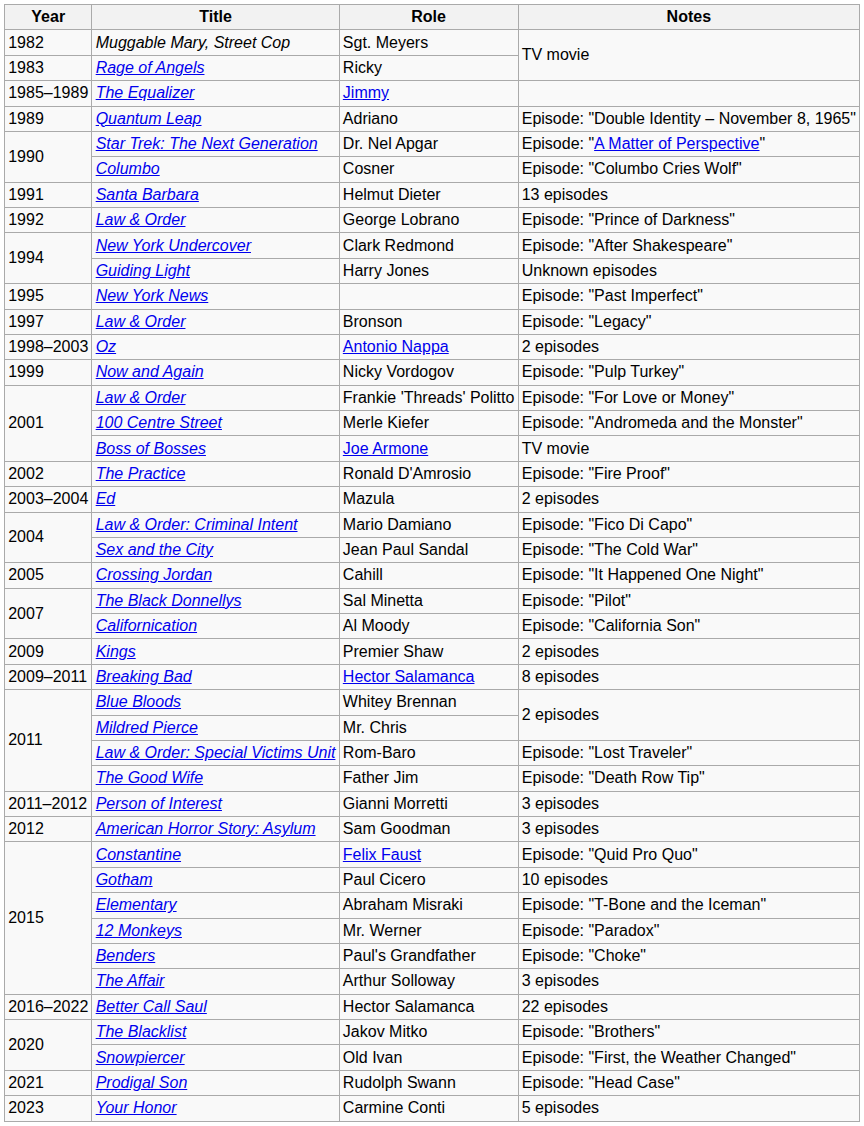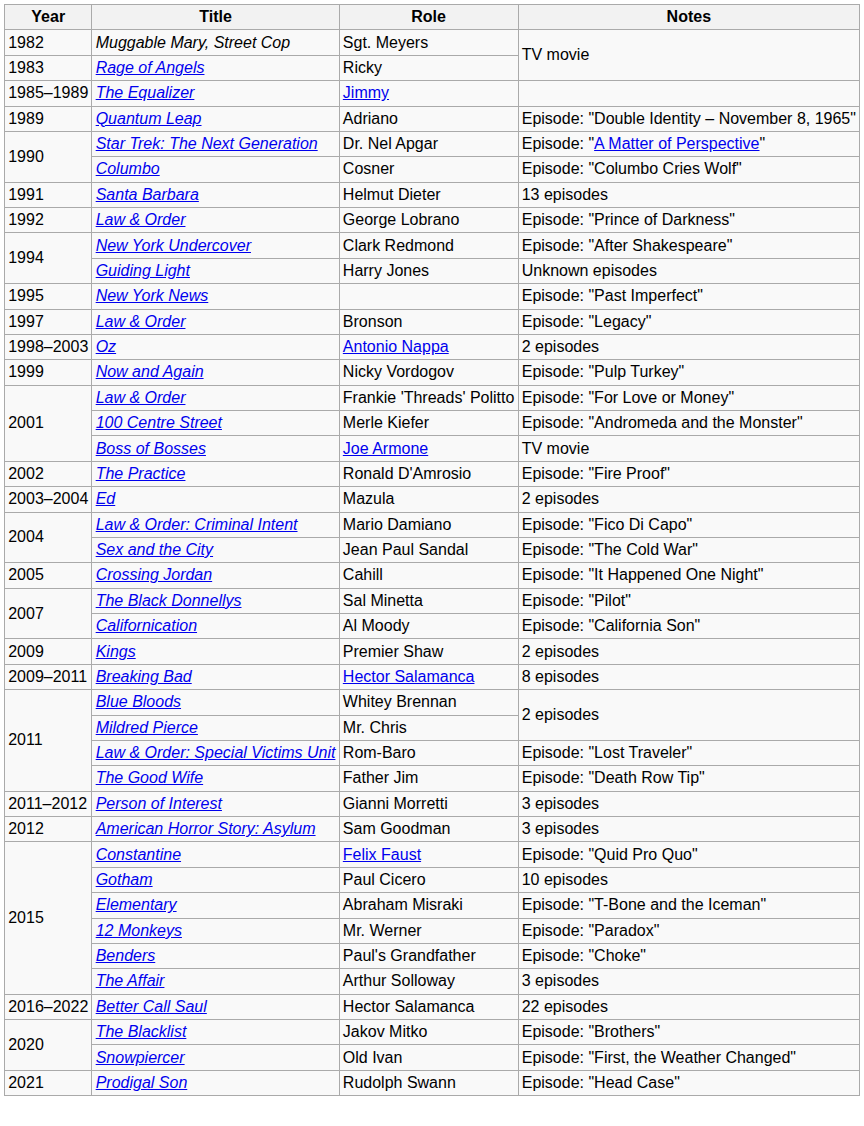 <table class="wikitable sortable">
 <tr>
 <th>Year</th>
 <th>Title</th>
 <th>Role</th>
 <th>Notes</th>
 </tr>
 <tr>
 <td>1982</td>
 <td><em>Muggable Mary, Street Cop</em></td>
 <td>Sgt. Meyers</td>
 <td rowspan="2">TV movie</td>
 </tr>
 <tr>
 <td>1983</td>
 <td><em><a href='#'>Rage of Angels</a></em></td>
 <td>Ricky</td>
 </tr>
 <tr>
 <td>1985–1989</td>
 <td><em><a href='#'>The Equalizer</a></em></td>
 <td><a href='#'>Jimmy</a></td>
 <td></td>
 </tr>
 <tr>
 <td>1989</td>
 <td><em><a href='#'>Quantum Leap</a></em></td>
 <td>Adriano</td>
 <td>Episode: "Double Identity – November 8, 1965"</td>
 </tr>
 <tr>
 <td rowspan="2">1990</td>
 <td><em><a href='#'>Star Trek: The Next Generation</a></em></td>
 <td>Dr. Nel Apgar</td>
 <td>Episode: "<a href='#'>A Matter of Perspective</a>"</td>
 </tr>
 <tr>
 <td><em><a href='#'>Columbo</a></em></td>
 <td>Cosner</td>
 <td>Episode: "Columbo Cries Wolf"</td>
 </tr>
 <tr>
 <td>1991</td>
 <td><em><a href='#'>Santa Barbara</a></em></td>
 <td>Helmut Dieter</td>
 <td>13 episodes</td>
 </tr>
 <tr>
 <td>1992</td>
 <td><em><a href='#'>Law & Order</a></em></td>
 <td>George Lobrano</td>
 <td>Episode: "Prince of Darkness"</td>
 </tr>
 <tr>
 <td rowspan="2">1994</td>
 <td><em><a href='#'>New York Undercover</a></em></td>
 <td>Clark Redmond</td>
 <td>Episode: "After Shakespeare"</td>
 </tr>
 <tr>
 <td><em><a href='#'>Guiding Light</a></em></td>
 <td>Harry Jones</td>
 <td>Unknown episodes</td>
 </tr>
 <tr>
 <td>1995</td>
 <td><em><a href='#'>New York News</a></em></td>
 <td></td>
 <td>Episode: "Past Imperfect"</td>
 </tr>
 <tr>
 <td>1997</td>
 <td><em><a href='#'>Law & Order</a></em></td>
 <td>Bronson</td>
 <td>Episode: "Legacy"</td>
 </tr>
 <tr>
 <td>1998–2003</td>
 <td><em><a href='#'>Oz</a></em></td>
 <td><a href='#'>Antonio Nappa</a></td>
 <td>2 episodes</td>
 </tr>
 <tr>
 <td>1999</td>
 <td><em><a href='#'>Now and Again</a></em></td>
 <td>Nicky Vordogov</td>
 <td>Episode: "Pulp Turkey"</td>
 </tr>
 <tr>
 <td rowspan="3">2001</td>
 <td><em><a href='#'>Law & Order</a></em></td>
 <td>Frankie 'Threads' Politto</td>
 <td>Episode: "For Love or Money"</td>
 </tr>
 <tr>
 <td><em><a href='#'>100 Centre Street</a></em></td>
 <td>Merle Kiefer</td>
 <td>Episode: "Andromeda and the Monster"</td>
 </tr>
 <tr>
 <td><em><a href='#'>Boss of Bosses</a></em></td>
 <td><a href='#'>Joe Armone</a></td>
 <td>TV movie</td>
 </tr>
 <tr>
 <td>2002</td>
 <td><em><a href='#'>The Practice</a></em></td>
 <td>Ronald D'Amrosio</td>
 <td>Episode: "Fire Proof"</td>
 </tr>
 <tr>
 <td>2003–2004</td>
 <td><em><a href='#'>Ed</a></em></td>
 <td>Mazula</td>
 <td>2 episodes</td>
 </tr>
 <tr>
 <td rowspan="2">2004</td>
 <td><em><a href='#'>Law & Order: Criminal Intent</a></em></td>
 <td>Mario Damiano</td>
 <td>Episode: "Fico Di Capo"</td>
 </tr>
 <tr>
 <td><em><a href='#'>Sex and the City</a></em></td>
 <td>Jean Paul Sandal</td>
 <td>Episode: "The Cold War"</td>
 </tr>
 <tr>
 <td>2005</td>
 <td><em><a href='#'>Crossing Jordan</a></em></td>
 <td>Cahill</td>
 <td>Episode: "It Happened One Night"</td>
 </tr>
 <tr>
 <td rowspan="2">2007</td>
 <td><em><a href='#'>The Black Donnellys</a></em></td>
 <td>Sal Minetta</td>
 <td>Episode: "Pilot"</td>
 </tr>
 <tr>
 <td><em><a href='#'>Californication</a></em></td>
 <td>Al Moody</td>
 <td>Episode: "California Son"</td>
 </tr>
 <tr>
 <td>2009</td>
 <td><em><a href='#'>Kings</a></em></td>
 <td>Premier Shaw</td>
 <td>2 episodes</td>
 </tr>
 <tr>
 <td>2009–2011</td>
 <td><em><a href='#'>Breaking Bad</a></em></td>
 <td><a href='#'>Hector Salamanca</a></td>
 <td>8 episodes</td>
 </tr>
 <tr>
 <td rowspan="4">2011</td>
 <td><em><a href='#'>Blue Bloods</a></em></td>
 <td>Whitey Brennan</td>
 <td rowspan="2">2 episodes</td>
 </tr>
 <tr>
 <td><em><a href='#'>Mildred Pierce</a></em></td>
 <td>Mr. Chris</td>
 </tr>
 <tr>
 <td><em><a href='#'>Law & Order: Special Victims Unit</a></em></td>
 <td>Rom-Baro</td>
 <td>Episode: "Lost Traveler"</td>
 </tr>
 <tr>
 <td><em><a href='#'>The Good Wife</a></em></td>
 <td>Father Jim</td>
 <td>Episode: "Death Row Tip"</td>
 </tr>
 <tr>
 <td>2011–2012</td>
 <td><em><a href='#'>Person of Interest</a></em></td>
 <td>Gianni Morretti</td>
 <td>3 episodes</td>
 </tr>
 <tr>
 <td>2012</td>
 <td><em><a href='#'>American Horror Story: Asylum</a></em></td>
 <td>Sam Goodman</td>
 <td>3 episodes</td>
 </tr>
 <tr>
 <td rowspan="6">2015</td>
 <td><em><a href='#'>Constantine</a></em></td>
 <td><a href='#'>Felix Faust</a></td>
 <td>Episode: "Quid Pro Quo"</td>
 </tr>
 <tr>
 <td><em><a href='#'>Gotham</a></em></td>
 <td>Paul Cicero</td>
 <td>10 episodes</td>
 </tr>
 <tr>
 <td><em><a href='#'>Elementary</a></em></td>
 <td>Abraham Misraki</td>
 <td>Episode: "T-Bone and the Iceman"</td>
 </tr>
 <tr>
 <td><em><a href='#'>12 Monkeys</a></em></td>
 <td>Mr. Werner</td>
 <td>Episode: "Paradox"</td>
 </tr>
 <tr>
 <td><em><a href='#'>Benders</a></em></td>
 <td>Paul's Grandfather</td>
 <td>Episode: "Choke"</td>
 </tr>
 <tr>
 <td><em><a href='#'>The Affair</a></em></td>
 <td>Arthur Solloway</td>
 <td>3 episodes</td>
 </tr>
 <tr>
 <td>2016–2022</td>
 <td><em><a href='#'>Better Call Saul</a></em></td>
 <td>Hector Salamanca</td>
 <td>22 episodes</td>
 </tr>
 <tr>
 <td rowspan="2">2020</td>
 <td><em><a href='#'>The Blacklist</a></em></td>
 <td>Jakov Mitko</td>
 <td>Episode: "Brothers"</td>
 </tr>
 <tr>
 <td><em><a href='#'>Snowpiercer</a></em></td>
 <td>Old Ivan</td>
 <td>Episode: "First, the Weather Changed"</td>
 </tr>
 <tr>
 <td>2021</td>
 <td><em><a href='#'>Prodigal Son</a></em></td>
 <td>Rudolph Swann</td>
 <td>Episode: "Head Case"</td>
 </tr>
-<tr>
-<td>2023</td>
-<td><em><a href='#'>Your Honor</a></em></td>
-<td>Carmine Conti</td>
-<td>5 episodes</td>
-</tr>
 </table>
